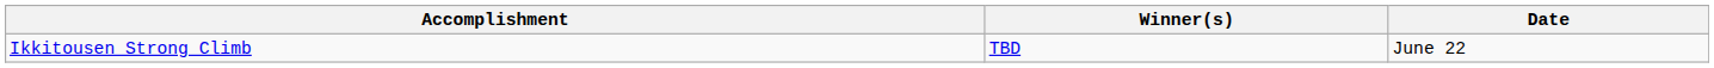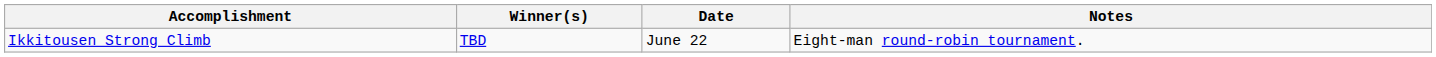 <table class="wikitable" style="width:100%;">
 <tr>
 <th>Accomplishment</th>
 <th>Winner(s)</th>
 <th>Date</th>
+<th>Notes</th>
 </tr>
 <tr>
 <td><a href='#'>Ikkitousen Strong Climb</a></td>
 <td><a href='#'>TBD</a></td>
 <td>June 22</td>
+<td>Eight-man <a href='#'>round-robin tournament</a>.</td>
 </tr>
 </table>
